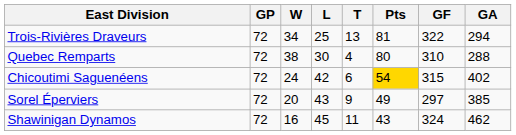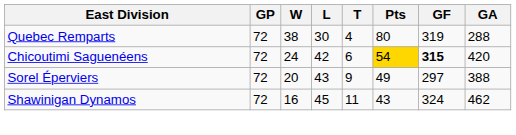 <table class="wikitable">
 <tr>
 <th bgcolor="#DDDDFF" width="40%">East Division</th>
 <th bgcolor="#DDDDFF" width="5%">GP</th>
 <th bgcolor="#DDDDFF" width="5%">W</th>
 <th bgcolor="#DDDDFF" width="5%">L</th>
 <th bgcolor="#DDDDFF" width="5%">T</th>
 <th bgcolor="#DDDDFF" width="7.5%">Pts</th>
 <th bgcolor="#DDDDFF" width="7.5%">GF</th>
 <th bgcolor="#DDDDFF" width="7.5%">GA</th>
 </tr>
 <tr>
-<td><a href='#'>Trois-Rivières Draveurs</a></td>
-<td>72</td>
-<td>34</td>
-<td>25</td>
-<td>13</td>
-<td>81</td>
-<td>322</td>
-<td>294</td>
-</tr>
-<tr>
 <td><a href='#'>Quebec Remparts</a></td>
 <td>72</td>
 <td>38</td>
 <td>30</td>
 <td>4</td>
 <td>80</td>
-<td>310</td>
+<td>319</td>
 <td>288</td>
 </tr>
 <tr>
 <td><a href='#'>Chicoutimi Saguenéens</a></td>
 <td>72</td>
 <td>24</td>
 <td>42</td>
 <td>6</td>
 <td style="background: gold;">54</td>
-<td>315</td>
-<td>402</td>
+<td><strong>315</strong></td>
+<td>420</td>
 </tr>
 <tr>
 <td><a href='#'>Sorel Éperviers</a></td>
 <td>72</td>
 <td>20</td>
 <td>43</td>
 <td>9</td>
 <td>49</td>
 <td>297</td>
-<td>385</td>
+<td>388</td>
 </tr>
 <tr>
 <td><a href='#'>Shawinigan Dynamos</a></td>
 <td>72</td>
 <td>16</td>
 <td>45</td>
 <td>11</td>
 <td>43</td>
 <td>324</td>
 <td>462</td>
 </tr>
 </table>
